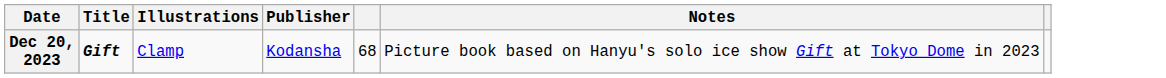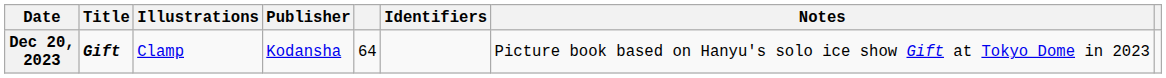 <table class="wikitable plainrowheaders">
 <tr>
 <th scope=col width=56px>Date</th>
 <th scope=col>Title</th>
 <th scope)col>Illustrations</th>
 <th scope=col>Publisher</th>
 <th scope=col></th>
+<th scope=col>Identifiers</th>
 <th scope=col>Notes</th>
 <th scope=col></th>
 </tr>
 <tr>
 <th scope=row>Dec 20, 2023</th>
 <td><strong><em>Gift</em></strong></td>
 <td><a href='#'>Clamp</a></td>
 <td><a href='#'>Kodansha</a></td>
-<td>68</td>
+<td>64</td>
+<td></td>
 <td>Picture book based on Hanyu's solo ice show <em><a href='#'>Gift</a></em> at <a href='#'>Tokyo Dome</a> in 2023</td>
 <td></td>
 </tr>
 </table>
